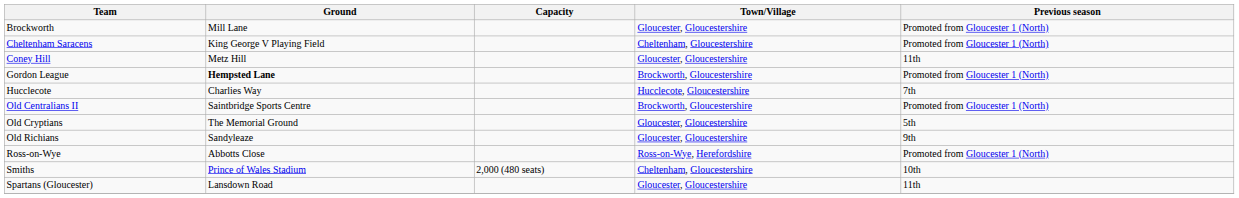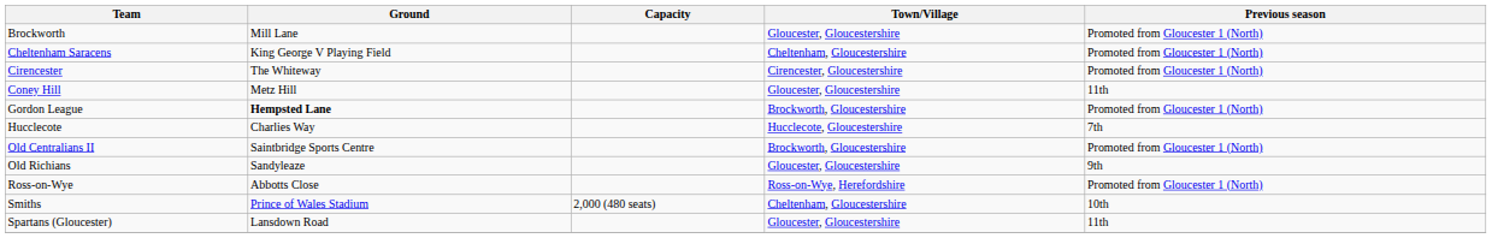 <table class="wikitable sortable" width=100%>
 <tr>
 <th>Team</th>
 <th>Ground</th>
 <th>Capacity</th>
 <th>Town/Village</th>
 <th>Previous season</th>
 </tr>
 <tr>
 <td>Brockworth</td>
 <td>Mill Lane</td>
 <td></td>
 <td><a href='#'>Gloucester</a>, <a href='#'>Gloucestershire</a></td>
 <td>Promoted from <a href='#'>Gloucester 1 (North)</a></td>
 </tr>
 <tr>
 <td><a href='#'>Cheltenham Saracens</a></td>
 <td>King George V Playing Field</td>
 <td></td>
 <td><a href='#'>Cheltenham</a>, <a href='#'>Gloucestershire</a></td>
+<td>Promoted from <a href='#'>Gloucester 1 (North)</a></td>
+</tr>
+<tr>
+<td><a href='#'>Cirencester</a></td>
+<td>The Whiteway</td>
+<td></td>
+<td><a href='#'>Cirencester</a>, <a href='#'>Gloucestershire</a></td>
 <td>Promoted from <a href='#'>Gloucester 1 (North)</a></td>
 </tr>
 <tr>
 <td><a href='#'>Coney Hill</a></td>
 <td>Metz Hill</td>
 <td></td>
 <td><a href='#'>Gloucester</a>, <a href='#'>Gloucestershire</a></td>
 <td>11th</td>
 </tr>
 <tr>
 <td>Gordon League</td>
 <td><strong>Hempsted Lane</strong></td>
 <td></td>
 <td><a href='#'>Brockworth</a>, <a href='#'>Gloucestershire</a></td>
 <td>Promoted from <a href='#'>Gloucester 1 (North)</a></td>
 </tr>
 <tr>
 <td>Hucclecote</td>
 <td>Charlies Way</td>
 <td></td>
 <td><a href='#'>Hucclecote</a>, <a href='#'>Gloucestershire</a></td>
 <td>7th</td>
 </tr>
 <tr>
 <td><a href='#'>Old Centralians II</a></td>
 <td>Saintbridge Sports Centre</td>
 <td></td>
 <td><a href='#'>Brockworth</a>, <a href='#'>Gloucestershire</a></td>
 <td>Promoted from <a href='#'>Gloucester 1 (North)</a></td>
-</tr>
-<tr>
-<td>Old Cryptians</td>
-<td>The Memorial Ground</td>
-<td></td>
-<td><a href='#'>Gloucester</a>, <a href='#'>Gloucestershire</a></td>
-<td>5th</td>
 </tr>
 <tr>
 <td>Old Richians</td>
 <td>Sandyleaze</td>
 <td></td>
 <td><a href='#'>Gloucester</a>, <a href='#'>Gloucestershire</a></td>
 <td>9th</td>
 </tr>
 <tr>
 <td>Ross-on-Wye</td>
 <td>Abbotts Close</td>
 <td></td>
 <td><a href='#'>Ross-on-Wye</a>, <a href='#'>Herefordshire</a></td>
 <td>Promoted from <a href='#'>Gloucester 1 (North)</a></td>
 </tr>
 <tr>
 <td>Smiths</td>
 <td><a href='#'>Prince of Wales Stadium</a></td>
 <td>2,000 (480 seats)</td>
 <td><a href='#'>Cheltenham</a>, <a href='#'>Gloucestershire</a></td>
 <td>10th</td>
 </tr>
 <tr>
 <td>Spartans (Gloucester)</td>
 <td>Lansdown Road</td>
 <td></td>
 <td><a href='#'>Gloucester</a>, <a href='#'>Gloucestershire</a></td>
 <td>11th</td>
 </tr>
 <tr>
 </tr>
 </table>
